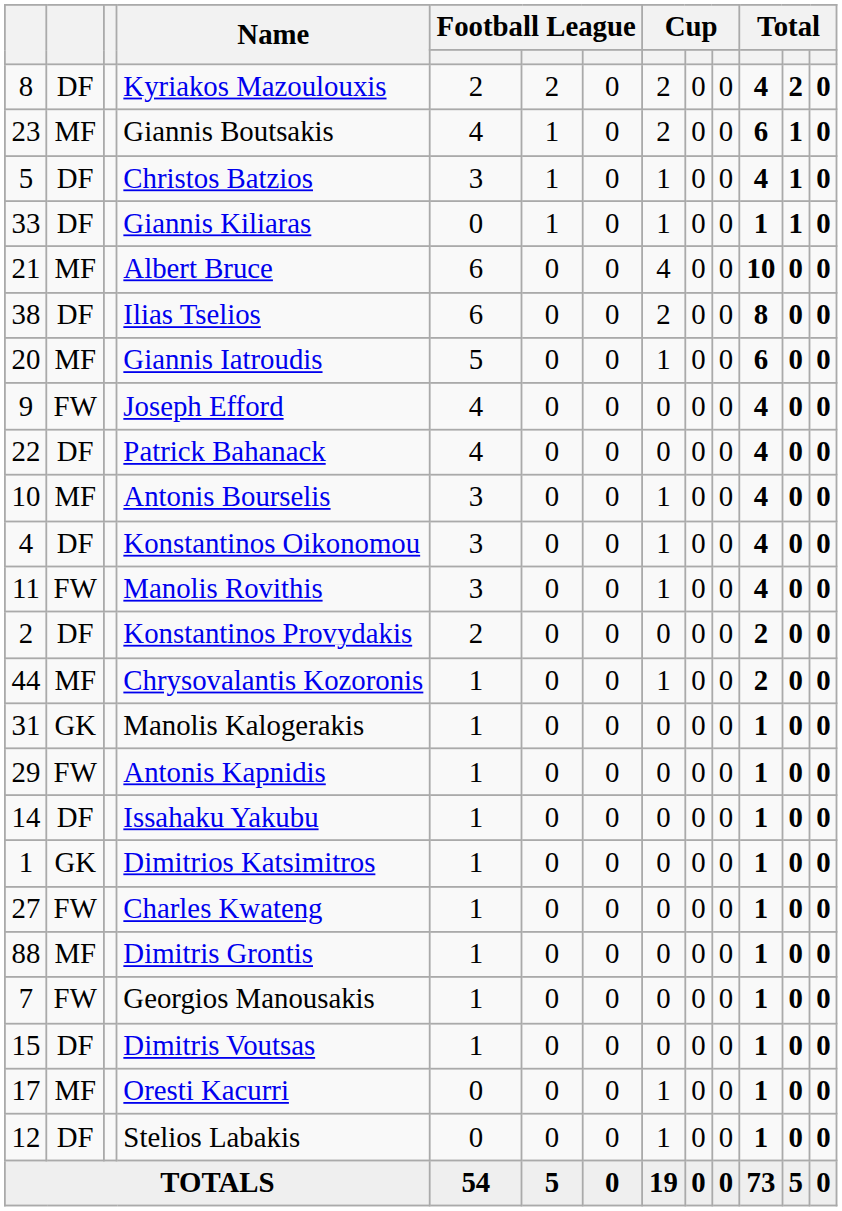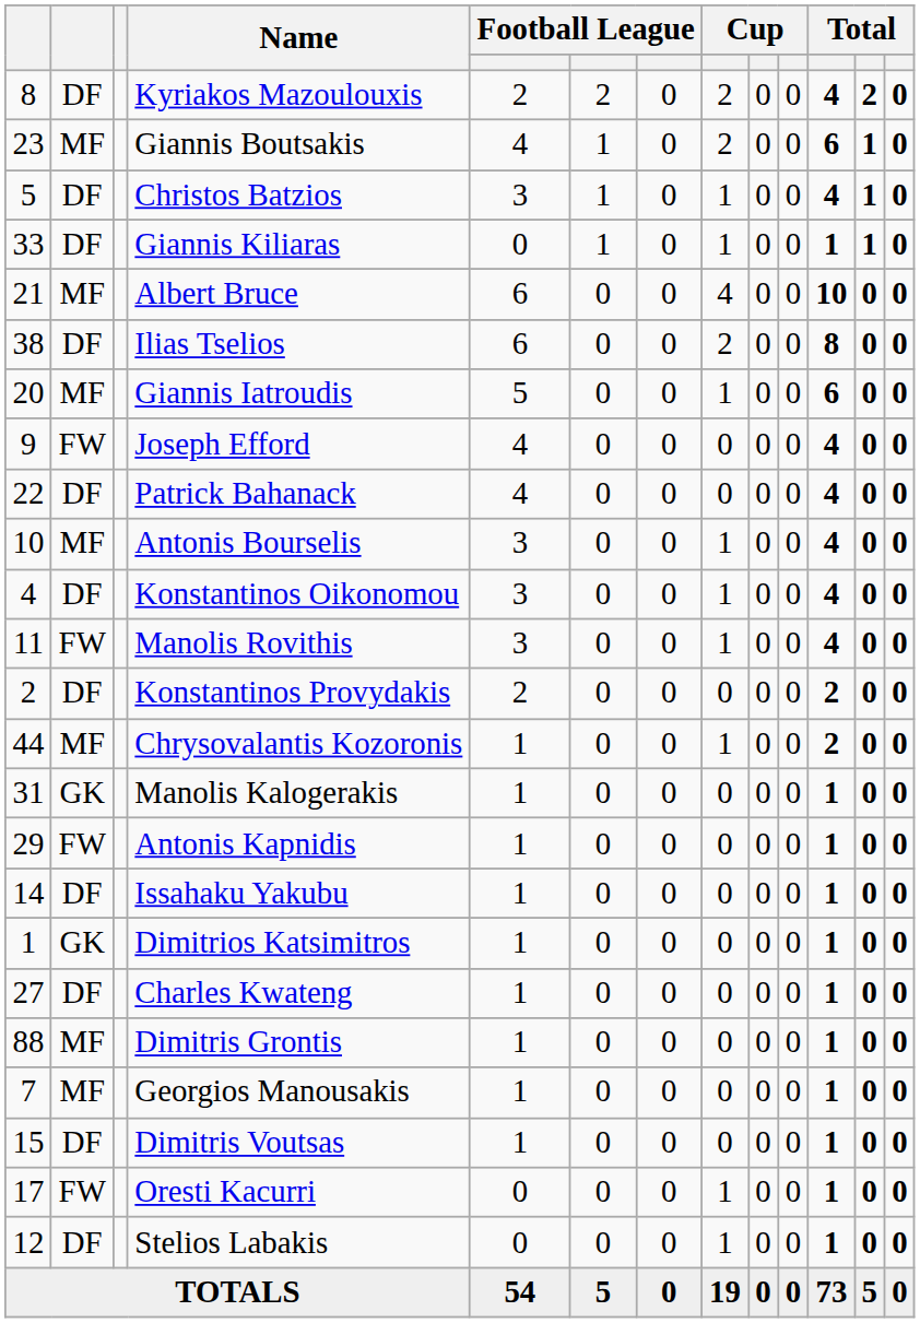 <table class="wikitable sortable" style="text-align:center">
 <tr>
 <th rowspan=2></th>
 <th rowspan=2></th>
 <th rowspan=2></th>
 <th rowspan=2>Name</th>
 <th colspan=3>Football League</th>
 <th colspan=3>Cup</th>
 <th colspan=3>Total</th>
 </tr>
 <tr>
 <th></th>
 <th></th>
 <th></th>
 <th></th>
 <th></th>
 <th></th>
 <th></th>
 <th></th>
 <th></th>
 </tr>
 <tr>
 <td>8</td>
 <td>DF</td>
 <td></td>
 <td align=left><a href='#'>Kyriakos Mazoulouxis</a></td>
 <td>2</td>
 <td>2</td>
 <td>0</td>
 <td>2</td>
 <td>0</td>
 <td>0</td>
 <td><strong>4</strong></td>
 <td><strong>2</strong></td>
 <td><strong>0</strong></td>
 </tr>
 <tr>
 <td>23</td>
 <td>MF</td>
 <td></td>
 <td align=left>Giannis Boutsakis</td>
 <td>4</td>
 <td>1</td>
 <td>0</td>
 <td>2</td>
 <td>0</td>
 <td>0</td>
 <td><strong>6</strong></td>
 <td><strong>1</strong></td>
 <td><strong>0</strong></td>
 </tr>
 <tr>
 <td>5</td>
 <td>DF</td>
 <td></td>
 <td align=left><a href='#'>Christos Batzios</a></td>
 <td>3</td>
 <td>1</td>
 <td>0</td>
 <td>1</td>
 <td>0</td>
 <td>0</td>
 <td><strong>4</strong></td>
 <td><strong>1</strong></td>
 <td><strong>0</strong></td>
 </tr>
 <tr>
 <td>33</td>
 <td>DF</td>
 <td></td>
 <td align=left><a href='#'>Giannis Kiliaras</a></td>
 <td>0</td>
 <td>1</td>
 <td>0</td>
 <td>1</td>
 <td>0</td>
 <td>0</td>
 <td><strong>1</strong></td>
 <td><strong>1</strong></td>
 <td><strong>0</strong></td>
 </tr>
 <tr>
 <td>21</td>
 <td>MF</td>
 <td></td>
 <td align=left><a href='#'>Albert Bruce</a></td>
 <td>6</td>
 <td>0</td>
 <td>0</td>
 <td>4</td>
 <td>0</td>
 <td>0</td>
 <td><strong>10</strong></td>
 <td><strong>0</strong></td>
 <td><strong>0</strong></td>
 </tr>
 <tr>
 <td>38</td>
 <td>DF</td>
 <td></td>
 <td align=left><a href='#'>Ilias Tselios</a></td>
 <td>6</td>
 <td>0</td>
 <td>0</td>
 <td>2</td>
 <td>0</td>
 <td>0</td>
 <td><strong>8</strong></td>
 <td><strong>0</strong></td>
 <td><strong>0</strong></td>
 </tr>
 <tr>
 <td>20</td>
 <td>MF</td>
 <td></td>
 <td align=left><a href='#'>Giannis Iatroudis</a></td>
 <td>5</td>
 <td>0</td>
 <td>0</td>
 <td>1</td>
 <td>0</td>
 <td>0</td>
 <td><strong>6</strong></td>
 <td><strong>0</strong></td>
 <td><strong>0</strong></td>
 </tr>
 <tr>
 <td>9</td>
 <td>FW</td>
 <td></td>
 <td align=left><a href='#'>Joseph Efford</a></td>
 <td>4</td>
 <td>0</td>
 <td>0</td>
 <td>0</td>
 <td>0</td>
 <td>0</td>
 <td><strong>4</strong></td>
 <td><strong>0</strong></td>
 <td><strong>0</strong></td>
 </tr>
 <tr>
 <td>22</td>
 <td>DF</td>
 <td></td>
 <td align=left><a href='#'>Patrick Bahanack</a></td>
 <td>4</td>
 <td>0</td>
 <td>0</td>
 <td>0</td>
 <td>0</td>
 <td>0</td>
 <td><strong>4</strong></td>
 <td><strong>0</strong></td>
 <td><strong>0</strong></td>
 </tr>
 <tr>
 <td>10</td>
 <td>MF</td>
 <td></td>
 <td align=left><a href='#'>Antonis Bourselis</a></td>
 <td>3</td>
 <td>0</td>
 <td>0</td>
 <td>1</td>
 <td>0</td>
 <td>0</td>
 <td><strong>4</strong></td>
 <td><strong>0</strong></td>
 <td><strong>0</strong></td>
 </tr>
 <tr>
 <td>4</td>
 <td>DF</td>
 <td></td>
 <td align=left><a href='#'>Konstantinos Oikonomou</a></td>
 <td>3</td>
 <td>0</td>
 <td>0</td>
 <td>1</td>
 <td>0</td>
 <td>0</td>
 <td><strong>4</strong></td>
 <td><strong>0</strong></td>
 <td><strong>0</strong></td>
 </tr>
 <tr>
 <td>11</td>
 <td>FW</td>
 <td></td>
 <td align=left><a href='#'>Manolis Rovithis</a></td>
 <td>3</td>
 <td>0</td>
 <td>0</td>
 <td>1</td>
 <td>0</td>
 <td>0</td>
 <td><strong>4</strong></td>
 <td><strong>0</strong></td>
 <td><strong>0</strong></td>
 </tr>
 <tr>
 <td>2</td>
 <td>DF</td>
 <td></td>
 <td align=left><a href='#'>Konstantinos Provydakis</a></td>
 <td>2</td>
 <td>0</td>
 <td>0</td>
 <td>0</td>
 <td>0</td>
 <td>0</td>
 <td><strong>2</strong></td>
 <td><strong>0</strong></td>
 <td><strong>0</strong></td>
 </tr>
 <tr>
 <td>44</td>
 <td>MF</td>
 <td></td>
 <td align=left><a href='#'>Chrysovalantis Kozoronis</a></td>
 <td>1</td>
 <td>0</td>
 <td>0</td>
 <td>1</td>
 <td>0</td>
 <td>0</td>
 <td><strong>2</strong></td>
 <td><strong>0</strong></td>
 <td><strong>0</strong></td>
 </tr>
 <tr>
 <td>31</td>
 <td>GK</td>
 <td></td>
 <td align=left>Manolis Kalogerakis</td>
 <td>1</td>
 <td>0</td>
 <td>0</td>
 <td>0</td>
 <td>0</td>
 <td>0</td>
 <td><strong>1</strong></td>
 <td><strong>0</strong></td>
 <td><strong>0</strong></td>
 </tr>
 <tr>
 <td>29</td>
 <td>FW</td>
 <td></td>
 <td align=left><a href='#'>Antonis Kapnidis</a></td>
 <td>1</td>
 <td>0</td>
 <td>0</td>
 <td>0</td>
 <td>0</td>
 <td>0</td>
 <td><strong>1</strong></td>
 <td><strong>0</strong></td>
 <td><strong>0</strong></td>
 </tr>
 <tr>
 <td>14</td>
 <td>DF</td>
 <td></td>
 <td align=left><a href='#'>Issahaku Yakubu</a></td>
 <td>1</td>
 <td>0</td>
 <td>0</td>
 <td>0</td>
 <td>0</td>
 <td>0</td>
 <td><strong>1</strong></td>
 <td><strong>0</strong></td>
 <td><strong>0</strong></td>
 </tr>
 <tr>
 <td>1</td>
 <td>GK</td>
 <td></td>
 <td align=left><a href='#'>Dimitrios Katsimitros</a></td>
 <td>1</td>
 <td>0</td>
 <td>0</td>
 <td>0</td>
 <td>0</td>
 <td>0</td>
 <td><strong>1</strong></td>
 <td><strong>0</strong></td>
 <td><strong>0</strong></td>
 </tr>
 <tr>
 <td>27</td>
-<td>FW</td>
+<td>DF</td>
 <td></td>
 <td align=left><a href='#'>Charles Kwateng</a></td>
 <td>1</td>
 <td>0</td>
 <td>0</td>
 <td>0</td>
 <td>0</td>
 <td>0</td>
 <td><strong>1</strong></td>
 <td><strong>0</strong></td>
 <td><strong>0</strong></td>
 </tr>
 <tr>
 <td>88</td>
 <td>MF</td>
 <td></td>
 <td align=left><a href='#'>Dimitris Grontis</a></td>
 <td>1</td>
 <td>0</td>
 <td>0</td>
 <td>0</td>
 <td>0</td>
 <td>0</td>
 <td><strong>1</strong></td>
 <td><strong>0</strong></td>
 <td><strong>0</strong></td>
 </tr>
 <tr>
 <td>7</td>
-<td>FW</td>
+<td>MF</td>
 <td></td>
 <td align=left>Georgios Manousakis</td>
 <td>1</td>
 <td>0</td>
 <td>0</td>
 <td>0</td>
 <td>0</td>
 <td>0</td>
 <td><strong>1</strong></td>
 <td><strong>0</strong></td>
 <td><strong>0</strong></td>
 </tr>
 <tr>
 <td>15</td>
 <td>DF</td>
 <td></td>
 <td align=left><a href='#'>Dimitris Voutsas</a></td>
 <td>1</td>
 <td>0</td>
 <td>0</td>
 <td>0</td>
 <td>0</td>
 <td>0</td>
 <td><strong>1</strong></td>
 <td><strong>0</strong></td>
 <td><strong>0</strong></td>
 </tr>
 <tr>
 <td>17</td>
-<td>MF</td>
+<td>FW</td>
 <td></td>
 <td align=left><a href='#'>Oresti Kacurri</a></td>
 <td>0</td>
 <td>0</td>
 <td>0</td>
 <td>1</td>
 <td>0</td>
 <td>0</td>
 <td><strong>1</strong></td>
 <td><strong>0</strong></td>
 <td><strong>0</strong></td>
 </tr>
 <tr>
 <td>12</td>
 <td>DF</td>
 <td></td>
 <td align=left>Stelios Labakis</td>
 <td>0</td>
 <td>0</td>
 <td>0</td>
 <td>1</td>
 <td>0</td>
 <td>0</td>
 <td><strong>1</strong></td>
 <td><strong>0</strong></td>
 <td><strong>0</strong></td>
 </tr>
 <tr bgcolor="#EFEFEF">
 <td colspan=4><strong>TOTALS</strong></td>
 <td><strong>54</strong></td>
 <td><strong>5</strong></td>
 <td><strong>0</strong></td>
 <td><strong>19</strong></td>
 <td><strong>0</strong></td>
 <td><strong>0</strong></td>
 <td><strong>73</strong></td>
 <td><strong>5</strong></td>
 <td><strong>0</strong></td>
 </tr>
 </table>
